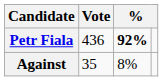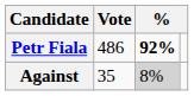 <table class="wikitable">
 <tr>
 <th>Candidate</th>
 <th>Vote</th>
 <th colspan=2>%</th>
 </tr>
 <tr>
 <th><a href='#'>Petr Fiala</a></th>
-<td>436</td>
+<td>486</td>
 <td><strong>92%</strong></td>
 <td></td>
 </tr>
 <tr>
 <th>Against</th>
 <td>35</td>
-<td>8%</td>
+<td style="background: lightgrey;">8%</td>
 <td></td>
 </tr>
 </table>
